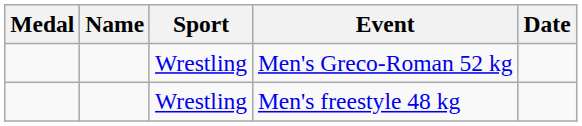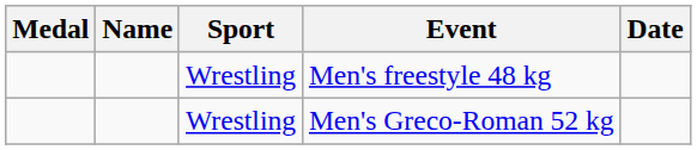 <table class="wikitable"  style="font-size: 95%;">
 <tr>
 <th>Medal</th>
 <th>Name</th>
 <th>Sport</th>
 <th>Event</th>
 <th>Date</th>
 </tr>
 <tr>
 <td></td>
 <td></td>
 <td><a href='#'>Wrestling</a></td>
-<td><a href='#'>Men's Greco-Roman 52 kg</a></td>
+<td><a href='#'>Men's freestyle 48 kg</a></td>
 <td></td>
 </tr>
 <tr>
 <td></td>
 <td></td>
 <td><a href='#'>Wrestling</a></td>
-<td><a href='#'>Men's freestyle 48 kg</a></td>
+<td><a href='#'>Men's Greco-Roman 52 kg</a></td>
 <td></td>
 </tr>
 </table>
